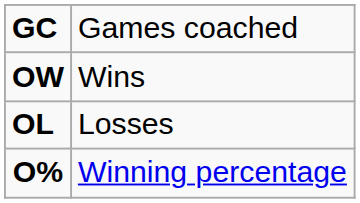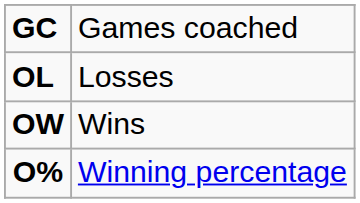 <table class="wikitable">
 <tr>
 <td><strong>GC</strong></td>
 <td>Games coached</td>
 </tr>
 <tr>
+<td><strong>OL</strong></td>
+<td>Losses</td>
+</tr>
+<tr>
 <td><strong>OW</strong></td>
 <td>Wins</td>
-</tr>
-<tr>
-<td><strong>OL</strong></td>
-<td>Losses</td>
 </tr>
 <tr>
 <td align="center"><strong>O%</strong></td>
 <td><a href='#'>Winning percentage</a></td>
 </tr>
 </table>
